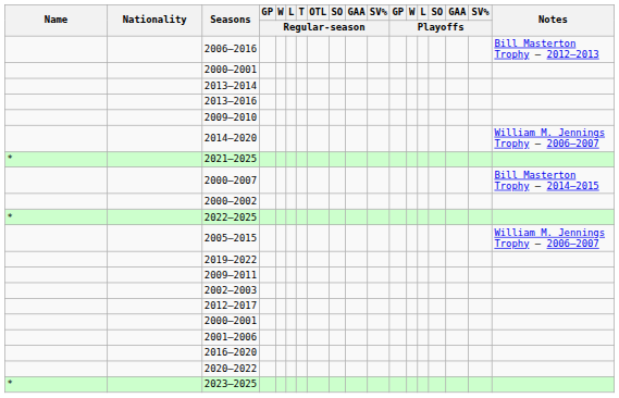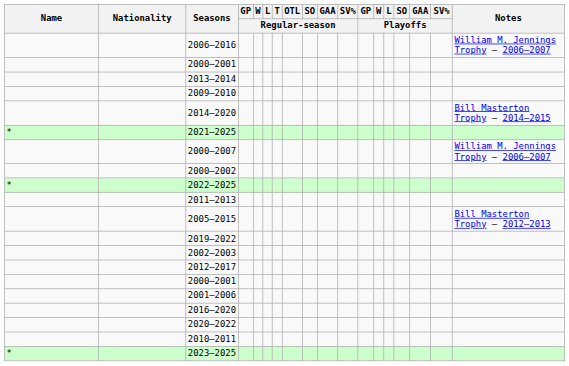 <table class="wikitable sortable" style="text-align:left; font-size:95%">
 <tr>
 <th rowspan="2" width="125px">Name</th>
 <th rowspan="2" width="115px">Nationality</th>
 <th rowspan="2">Seasons</th>
 <th>GP</th>
 <th>W</th>
 <th>L</th>
 <th>T</th>
 <th>OTL</th>
 <th>SO</th>
 <th>GAA</th>
 <th>SV%</th>
 <th>GP</th>
 <th>W</th>
 <th>L</th>
 <th>SO</th>
 <th>GAA</th>
 <th>SV%</th>
 <th rowspan="2" width="150px" class="unsortable">Notes</th>
 </tr>
 <tr class="unsortable">
 <th colspan="8">Regular-season</th>
 <th colspan="6" width="125px">Playoffs</th>
 </tr>
 <tr>
 <td></td>
 <td></td>
 <td>2006–2016</td>
 <td></td>
 <td></td>
 <td></td>
 <td></td>
 <td></td>
 <td></td>
 <td></td>
 <td></td>
 <td></td>
 <td></td>
 <td></td>
 <td></td>
 <td></td>
 <td></td>
-<td><a href='#'>Bill Masterton Trophy</a> — <a href='#'>2012—2013</a></td>
+<td><a href='#'>William M. Jennings Trophy</a> — <a href='#'>2006–2007</a></td>
 </tr>
 <tr>
 <td></td>
 <td></td>
 <td>2000–2001</td>
 <td></td>
 <td></td>
 <td></td>
 <td></td>
 <td></td>
 <td></td>
 <td></td>
 <td></td>
 <td></td>
 <td></td>
 <td></td>
 <td></td>
 <td></td>
 <td></td>
 <td></td>
 </tr>
 <tr>
 <td></td>
 <td></td>
 <td>2013–2014</td>
-<td></td>
-<td></td>
-<td></td>
-<td></td>
-<td></td>
-<td></td>
-<td></td>
-<td></td>
-<td></td>
-<td></td>
-<td></td>
-<td></td>
-<td></td>
-<td></td>
-<td></td>
-</tr>
-<tr>
-<td></td>
-<td></td>
-<td>2013–2016</td>
 <td></td>
 <td></td>
 <td></td>
 <td></td>
 <td></td>
 <td></td>
 <td></td>
 <td></td>
 <td></td>
 <td></td>
 <td></td>
 <td></td>
 <td></td>
 <td></td>
 <td></td>
 </tr>
 <tr>
 <td></td>
 <td></td>
 <td>2009–2010</td>
 <td></td>
 <td></td>
 <td></td>
 <td></td>
 <td></td>
 <td></td>
 <td></td>
 <td></td>
 <td></td>
 <td></td>
 <td></td>
 <td></td>
 <td></td>
 <td></td>
 <td></td>
 </tr>
 <tr>
 <td></td>
 <td></td>
 <td>2014–2020</td>
 <td></td>
 <td></td>
 <td></td>
 <td></td>
 <td></td>
 <td></td>
 <td></td>
 <td></td>
 <td></td>
 <td></td>
 <td></td>
 <td></td>
 <td></td>
 <td></td>
-<td><a href='#'>William M. Jennings Trophy</a> — <a href='#'>2006–2007</a></td>
+<td><a href='#'>Bill Masterton Trophy</a> — <a href='#'>2014—2015</a></td>
 </tr>
 <tr bgcolor="#CCFFCC">
 <td>*</td>
 <td></td>
 <td>2021–2025</td>
 <td></td>
 <td></td>
 <td></td>
 <td></td>
 <td></td>
 <td></td>
 <td></td>
 <td></td>
 <td></td>
 <td></td>
 <td></td>
 <td></td>
 <td></td>
 <td></td>
 <td></td>
 </tr>
 <tr>
 <td></td>
 <td></td>
 <td>2000–2007</td>
 <td></td>
 <td></td>
 <td></td>
 <td></td>
 <td></td>
 <td></td>
 <td></td>
 <td></td>
 <td></td>
 <td></td>
 <td></td>
 <td></td>
 <td></td>
 <td></td>
-<td><a href='#'>Bill Masterton Trophy</a> — <a href='#'>2014—2015</a></td>
+<td><a href='#'>William M. Jennings Trophy</a> — <a href='#'>2006–2007</a></td>
 </tr>
 <tr>
 <td></td>
 <td></td>
 <td>2000–2002</td>
 <td></td>
 <td></td>
 <td></td>
 <td></td>
 <td></td>
 <td></td>
 <td></td>
 <td></td>
 <td></td>
 <td></td>
 <td></td>
 <td></td>
 <td></td>
 <td></td>
 <td></td>
 </tr>
 <tr bgcolor="#CCFFCC">
 <td>*</td>
 <td></td>
 <td>2022–2025</td>
 <td></td>
 <td></td>
 <td></td>
 <td></td>
 <td></td>
 <td></td>
 <td></td>
 <td></td>
 <td></td>
 <td></td>
 <td></td>
 <td></td>
 <td></td>
 <td></td>
 <td></td>
 </tr>
 <tr>
 <td></td>
 <td></td>
-<td>2005–2015</td>
-<td></td>
-<td></td>
-<td></td>
-<td></td>
-<td></td>
-<td></td>
-<td></td>
-<td></td>
-<td></td>
-<td></td>
-<td></td>
-<td></td>
-<td></td>
-<td></td>
-<td><a href='#'>William M. Jennings Trophy</a> — <a href='#'>2006–2007</a></td>
-</tr>
-<tr>
-<td></td>
-<td></td>
-<td>2019–2022</td>
+<td>2011–2013</td>
 <td></td>
 <td></td>
 <td></td>
 <td></td>
 <td></td>
 <td></td>
 <td></td>
 <td></td>
 <td></td>
 <td></td>
 <td></td>
 <td></td>
 <td></td>
 <td></td>
 <td></td>
 </tr>
 <tr>
 <td></td>
 <td></td>
-<td>2009–2011</td>
+<td>2005–2015</td>
+<td></td>
+<td></td>
+<td></td>
+<td></td>
+<td></td>
+<td></td>
+<td></td>
+<td></td>
+<td></td>
+<td></td>
+<td></td>
+<td></td>
+<td></td>
+<td></td>
+<td><a href='#'>Bill Masterton Trophy</a> — <a href='#'>2012—2013</a></td>
+</tr>
+<tr>
+<td></td>
+<td></td>
+<td>2019–2022</td>
 <td></td>
 <td></td>
 <td></td>
 <td></td>
 <td></td>
 <td></td>
 <td></td>
 <td></td>
 <td></td>
 <td></td>
 <td></td>
 <td></td>
 <td></td>
 <td></td>
 <td></td>
 </tr>
 <tr>
 <td></td>
 <td></td>
 <td>2002–2003</td>
 <td></td>
 <td></td>
 <td></td>
 <td></td>
 <td></td>
 <td></td>
 <td></td>
 <td></td>
 <td></td>
 <td></td>
 <td></td>
 <td></td>
 <td></td>
 <td></td>
 <td></td>
 </tr>
 <tr>
 <td></td>
 <td></td>
 <td>2012–2017</td>
 <td></td>
 <td></td>
 <td></td>
 <td></td>
 <td></td>
 <td></td>
 <td></td>
 <td></td>
 <td></td>
 <td></td>
 <td></td>
 <td></td>
 <td></td>
 <td></td>
 <td></td>
 </tr>
 <tr>
 <td></td>
 <td></td>
 <td>2000–2001</td>
 <td></td>
 <td></td>
 <td></td>
 <td></td>
 <td></td>
 <td></td>
 <td></td>
 <td></td>
 <td></td>
 <td></td>
 <td></td>
 <td></td>
 <td></td>
 <td></td>
 <td></td>
 </tr>
 <tr>
 <td></td>
 <td></td>
 <td>2001–2006</td>
 <td></td>
 <td></td>
 <td></td>
 <td></td>
 <td></td>
 <td></td>
 <td></td>
 <td></td>
 <td></td>
 <td></td>
 <td></td>
 <td></td>
 <td></td>
 <td></td>
 <td></td>
 </tr>
 <tr>
 <td></td>
 <td></td>
 <td>2016–2020</td>
 <td></td>
 <td></td>
 <td></td>
 <td></td>
 <td></td>
 <td></td>
 <td></td>
 <td></td>
 <td></td>
 <td></td>
 <td></td>
 <td></td>
 <td></td>
 <td></td>
 <td></td>
 </tr>
 <tr>
 <td></td>
 <td></td>
 <td>2020–2022</td>
 <td></td>
 <td></td>
 <td></td>
 <td></td>
 <td></td>
 <td></td>
 <td></td>
 <td></td>
 <td></td>
 <td></td>
 <td></td>
 <td></td>
 <td></td>
 <td></td>
 <td></td>
 </tr>
+<tr>
+<td></td>
+<td></td>
+<td>2010–2011</td>
+<td></td>
+<td></td>
+<td></td>
+<td></td>
+<td></td>
+<td></td>
+<td></td>
+<td></td>
+<td></td>
+<td></td>
+<td></td>
+<td></td>
+<td></td>
+<td></td>
+<td></td>
+</tr>
 <tr bgcolor="#CCFFCC">
 <td>*</td>
 <td></td>
 <td>2023–2025</td>
 <td></td>
 <td></td>
 <td></td>
 <td></td>
 <td></td>
 <td></td>
 <td></td>
 <td></td>
 <td></td>
 <td></td>
 <td></td>
 <td></td>
 <td></td>
 <td></td>
 <td></td>
 </tr>
 </table>
